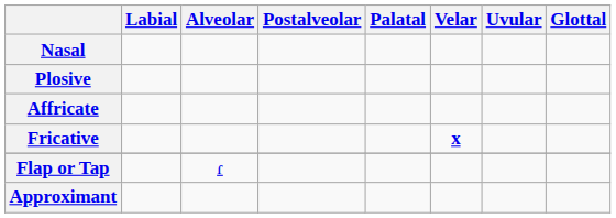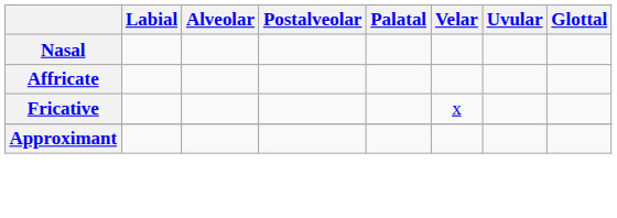 <table class="wikitable" style="text-align:center;">
 <tr>
 <th></th>
 <th><a href='#'>Labial</a></th>
 <th><a href='#'>Alveolar</a></th>
 <th><a href='#'>Postalveolar</a></th>
 <th><a href='#'>Palatal</a></th>
 <th><a href='#'>Velar</a></th>
 <th><a href='#'>Uvular</a></th>
 <th><a href='#'>Glottal</a></th>
 </tr>
 <tr>
 <th><a href='#'>Nasal</a></th>
 <td></td>
 <td></td>
 <td></td>
 <td></td>
 <td></td>
 <td></td>
 <td></td>
 </tr>
 <tr>
-<th><a href='#'>Plosive</a></th>
-<td> </td>
-<td> </td>
-<td></td>
-<td></td>
-<td> </td>
-<td></td>
-<td></td>
-</tr>
-<tr>
 <th><a href='#'>Affricate</a></th>
 <td></td>
 <td></td>
 <td> </td>
 <td></td>
 <td></td>
 <td></td>
 <td></td>
 </tr>
 <tr>
 <th><a href='#'>Fricative</a></th>
 <td> </td>
 <td> </td>
 <td></td>
 <td></td>
-<td><strong><a href='#'>x</a></strong></td>
+<td><a href='#'>x</a></td>
 <td></td>
 <td></td>
 </tr>
 <tr>
-</tr>
-<tr>
-<th><a href='#'>Flap or Tap</a></th>
-<td></td>
-<td><a href='#'>ɾ</a></td>
-<td></td>
-<td></td>
-<td></td>
-<td></td>
-<td></td>
 </tr>
 <tr>
 <th><a href='#'>Approximant</a></th>
 <td></td>
 <td></td>
 <td></td>
 <td></td>
 <td></td>
 <td></td>
 <td></td>
 </tr>
 </table>
